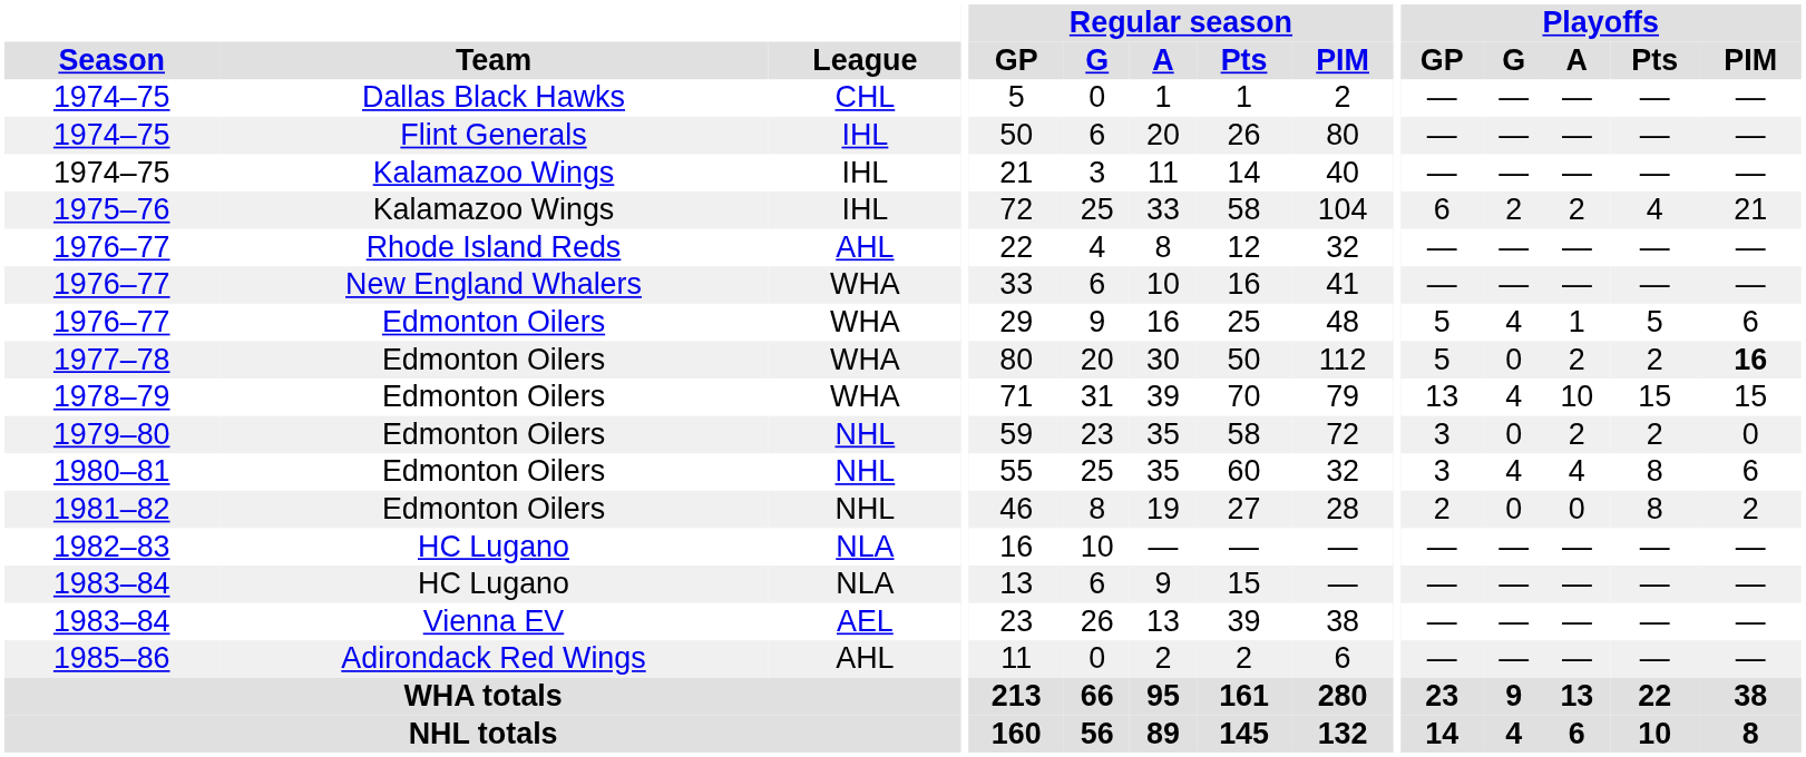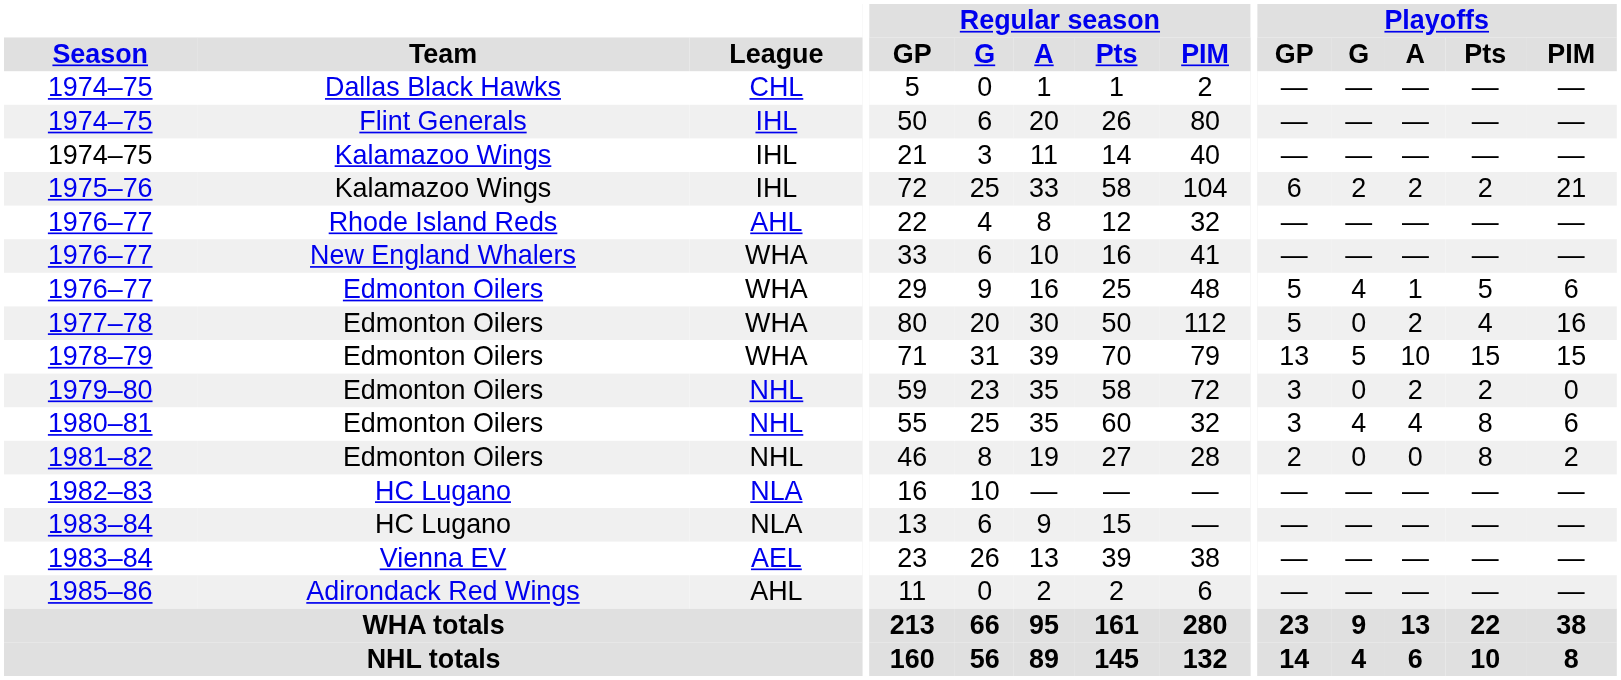 <table border="0" cellpadding="1" cellspacing="0" style="text-align:center; width:60em">
 <tr bgcolor="#e0e0e0">
 <th colspan="3" bgcolor="#ffffff"></th>
 <th rowspan="99" bgcolor="#ffffff"></th>
 <th colspan="5"><a href='#'>Regular season</a></th>
 <th rowspan="99" bgcolor="#ffffff"></th>
 <th colspan="5"><a href='#'>Playoffs</a></th>
 </tr>
 <tr bgcolor="#e0e0e0">
 <th><a href='#'>Season</a></th>
 <th>Team</th>
 <th>League</th>
 <th>GP</th>
 <th><a href='#'>G</a></th>
 <th><a href='#'>A</a></th>
 <th><a href='#'>Pts</a></th>
 <th><a href='#'>PIM</a></th>
 <th>GP</th>
 <th>G</th>
 <th>A</th>
 <th>Pts</th>
 <th>PIM</th>
 </tr>
 <tr ALIGN="center">
 <td ALIGN="center"><a href='#'>1974–75</a></td>
 <td ALIGN="center"><a href='#'>Dallas Black Hawks</a></td>
 <td ALIGN="center"><a href='#'>CHL</a></td>
 <td ALIGN="center">5</td>
 <td ALIGN="center">0</td>
 <td ALIGN="center">1</td>
 <td ALIGN="center">1</td>
 <td ALIGN="center">2</td>
 <td>—</td>
 <td>—</td>
 <td>—</td>
 <td>—</td>
 <td>—</td>
 </tr>
 <tr ALIGN="center"  bgcolor="#f0f0f0">
 <td ALIGN="center"><a href='#'>1974–75</a></td>
 <td ALIGN="center"><a href='#'>Flint Generals</a></td>
 <td ALIGN="center"><a href='#'>IHL</a></td>
 <td ALIGN="center">50</td>
 <td ALIGN="center">6</td>
 <td ALIGN="center">20</td>
 <td ALIGN="center">26</td>
 <td ALIGN="center">80</td>
 <td>—</td>
 <td>—</td>
 <td>—</td>
 <td>—</td>
 <td>—</td>
 </tr>
 <tr ALIGN="center">
 <td ALIGN="center">1974–75</td>
 <td ALIGN="center"><a href='#'>Kalamazoo Wings</a></td>
 <td ALIGN="center">IHL</td>
 <td ALIGN="center">21</td>
 <td ALIGN="center">3</td>
 <td ALIGN="center">11</td>
 <td ALIGN="center">14</td>
 <td ALIGN="center">40</td>
 <td>—</td>
 <td>—</td>
 <td>—</td>
 <td>—</td>
 <td>—</td>
 </tr>
 <tr ALIGN="center"  bgcolor="#f0f0f0">
 <td ALIGN="center"><a href='#'>1975–76</a></td>
 <td ALIGN="center">Kalamazoo Wings</td>
 <td ALIGN="center">IHL</td>
 <td ALIGN="center">72</td>
 <td ALIGN="center">25</td>
 <td ALIGN="center">33</td>
 <td ALIGN="center">58</td>
 <td ALIGN="center">104</td>
 <td ALIGN="center">6</td>
 <td ALIGN="center">2</td>
 <td ALIGN="center">2</td>
-<td ALIGN="center">4</td>
+<td ALIGN="center">2</td>
 <td ALIGN="center">21</td>
 </tr>
 <tr ALIGN="center">
 <td ALIGN="center"><a href='#'>1976–77</a></td>
 <td ALIGN="center"><a href='#'>Rhode Island Reds</a></td>
 <td ALIGN="center"><a href='#'>AHL</a></td>
 <td ALIGN="center">22</td>
 <td ALIGN="center">4</td>
 <td ALIGN="center">8</td>
 <td ALIGN="center">12</td>
 <td ALIGN="center">32</td>
 <td>—</td>
 <td>—</td>
 <td>—</td>
 <td>—</td>
 <td>—</td>
 </tr>
 <tr ALIGN="center"  bgcolor="#f0f0f0">
 <td ALIGN="center"><a href='#'>1976–77</a></td>
 <td ALIGN="center"><a href='#'>New England Whalers</a></td>
 <td ALIGN="center">WHA</td>
 <td ALIGN="center">33</td>
 <td ALIGN="center">6</td>
 <td ALIGN="center">10</td>
 <td ALIGN="center">16</td>
 <td ALIGN="center">41</td>
 <td>—</td>
 <td>—</td>
 <td>—</td>
 <td>—</td>
 <td>—</td>
 </tr>
 <tr ALIGN="center">
 <td ALIGN="center"><a href='#'>1976–77</a></td>
 <td ALIGN="center"><a href='#'>Edmonton Oilers</a></td>
 <td ALIGN="center">WHA</td>
 <td ALIGN="center">29</td>
 <td ALIGN="center">9</td>
 <td ALIGN="center">16</td>
 <td ALIGN="center">25</td>
 <td ALIGN="center">48</td>
 <td ALIGN="center">5</td>
 <td ALIGN="center">4</td>
 <td ALIGN="center">1</td>
 <td ALIGN="center">5</td>
 <td ALIGN="center">6</td>
 </tr>
 <tr ALIGN="center"   bgcolor="#f0f0f0">
 <td ALIGN="center"><a href='#'>1977–78</a></td>
 <td ALIGN="center">Edmonton Oilers</td>
 <td ALIGN="center">WHA</td>
 <td ALIGN="center">80</td>
 <td ALIGN="center">20</td>
 <td ALIGN="center">30</td>
 <td ALIGN="center">50</td>
 <td ALIGN="center">112</td>
 <td ALIGN="center">5</td>
 <td ALIGN="center">0</td>
 <td ALIGN="center">2</td>
-<td ALIGN="center">2</td>
-<td ALIGN="center"><strong>16</strong></td>
+<td ALIGN="center">4</td>
+<td ALIGN="center">16</td>
 </tr>
 <tr ALIGN="center">
 <td ALIGN="center"><a href='#'>1978–79</a></td>
 <td ALIGN="center">Edmonton Oilers</td>
 <td ALIGN="center">WHA</td>
 <td ALIGN="center">71</td>
 <td ALIGN="center">31</td>
 <td ALIGN="center">39</td>
 <td ALIGN="center">70</td>
 <td ALIGN="center">79</td>
 <td ALIGN="center">13</td>
-<td ALIGN="center">4</td>
+<td ALIGN="center">5</td>
 <td ALIGN="center">10</td>
 <td ALIGN="center">15</td>
 <td ALIGN="center">15</td>
 </tr>
 <tr ALIGN="center"  bgcolor="#f0f0f0">
 <td ALIGN="center"><a href='#'>1979–80</a></td>
 <td ALIGN="center">Edmonton Oilers</td>
 <td ALIGN="center"><a href='#'>NHL</a></td>
 <td ALIGN="center">59</td>
 <td ALIGN="center">23</td>
 <td ALIGN="center">35</td>
 <td ALIGN="center">58</td>
 <td ALIGN="center">72</td>
 <td ALIGN="center">3</td>
 <td ALIGN="center">0</td>
 <td ALIGN="center">2</td>
 <td ALIGN="center">2</td>
 <td ALIGN="center">0</td>
 </tr>
 <tr ALIGN="center">
 <td ALIGN="center"><a href='#'>1980–81</a></td>
 <td ALIGN="center">Edmonton Oilers</td>
 <td ALIGN="center"><a href='#'>NHL</a></td>
 <td ALIGN="center">55</td>
 <td ALIGN="center">25</td>
 <td ALIGN="center">35</td>
 <td ALIGN="center">60</td>
 <td ALIGN="center">32</td>
 <td ALIGN="center">3</td>
 <td ALIGN="center">4</td>
 <td ALIGN="center">4</td>
 <td ALIGN="center">8</td>
 <td ALIGN="center">6</td>
 </tr>
 <tr ALIGN="center"  bgcolor="#f0f0f0">
 <td ALIGN="center"><a href='#'>1981–82</a></td>
 <td ALIGN="center">Edmonton Oilers</td>
 <td ALIGN="center">NHL</td>
 <td ALIGN="center">46</td>
 <td ALIGN="center">8</td>
 <td ALIGN="center">19</td>
 <td ALIGN="center">27</td>
 <td ALIGN="center">28</td>
 <td ALIGN="center">2</td>
 <td ALIGN="center">0</td>
 <td ALIGN="center">0</td>
 <td ALIGN="center">8</td>
 <td ALIGN="center">2</td>
 </tr>
 <tr ALIGN="center">
 <td ALIGN="center"><a href='#'>1982–83</a></td>
 <td ALIGN="center"><a href='#'>HC Lugano</a></td>
 <td ALIGN="center"><a href='#'>NLA</a></td>
 <td>16</td>
 <td>10</td>
 <td>—</td>
 <td>—</td>
 <td>—</td>
 <td>—</td>
 <td>—</td>
 <td>—</td>
 <td>—</td>
 <td>—</td>
 </tr>
 <tr ALIGN="center"   bgcolor="#f0f0f0">
 <td ALIGN="center"><a href='#'>1983–84</a></td>
 <td ALIGN="center">HC Lugano</td>
 <td ALIGN="center">NLA</td>
 <td>13</td>
 <td>6</td>
 <td>9</td>
 <td>15</td>
 <td>—</td>
 <td>—</td>
 <td>—</td>
 <td>—</td>
 <td>—</td>
 <td>—</td>
 </tr>
 <tr ALIGN="center">
 <td ALIGN="center"><a href='#'>1983–84</a></td>
 <td ALIGN="center"><a href='#'>Vienna EV</a></td>
 <td ALIGN="center"><a href='#'>AEL</a></td>
 <td ALIGN="center">23</td>
 <td ALIGN="center">26</td>
 <td ALIGN="center">13</td>
 <td ALIGN="center">39</td>
 <td ALIGN="center">38</td>
 <td>—</td>
 <td>—</td>
 <td>—</td>
 <td>—</td>
 <td>—</td>
 </tr>
 <tr ALIGN="center"  bgcolor="#f0f0f0">
 <td ALIGN="center"><a href='#'>1985–86</a></td>
 <td ALIGN="center"><a href='#'>Adirondack Red Wings</a></td>
 <td ALIGN="center">AHL</td>
 <td ALIGN="center">11</td>
 <td ALIGN="center">0</td>
 <td ALIGN="center">2</td>
 <td ALIGN="center">2</td>
 <td ALIGN="center">6</td>
 <td>—</td>
 <td>—</td>
 <td>—</td>
 <td>—</td>
 <td>—</td>
 </tr>
 <tr ALIGN="center"  bgcolor="#e0e0e0">
 <th colspan="3">WHA totals</th>
 <th ALIGN="center">213</th>
 <th ALIGN="center">66</th>
 <th ALIGN="center">95</th>
 <th ALIGN="center">161</th>
 <th ALIGN="center">280</th>
 <th ALIGN="center">23</th>
 <th ALIGN="center">9</th>
 <th ALIGN="center">13</th>
 <th ALIGN="center">22</th>
 <th ALIGN="center">38</th>
 </tr>
 <tr ALIGN="center" bgcolor="#e0e0e0">
 <th colspan="3">NHL totals</th>
 <th ALIGN="center">160</th>
 <th ALIGN="center">56</th>
 <th ALIGN="center">89</th>
 <th ALIGN="center">145</th>
 <th ALIGN="center">132</th>
 <th ALIGN="center">14</th>
 <th ALIGN="center">4</th>
 <th ALIGN="center">6</th>
 <th ALIGN="center">10</th>
 <th ALIGN="center">8</th>
 </tr>
 </table>
